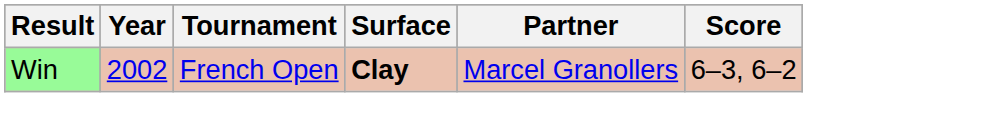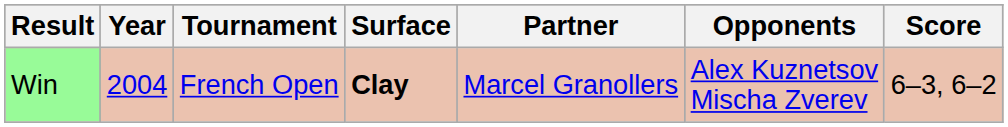 <table class="sortable wikitable">
 <tr>
 <th>Result</th>
 <th>Year</th>
 <th>Tournament</th>
 <th>Surface</th>
 <th>Partner</th>
+<th>Opponents</th>
 <th class="unsortable">Score</th>
 </tr>
 <tr style="background:#ebc2af;">
 <td style="background:#98fb98;">Win</td>
-<td><a href='#'>2002</a></td>
+<td><a href='#'>2004</a></td>
 <td><a href='#'>French Open</a></td>
 <td><strong>Clay</strong></td>
 <td> <a href='#'>Marcel Granollers</a></td>
+<td> <a href='#'>Alex Kuznetsov</a> <br>  <a href='#'>Mischa Zverev</a></td>
 <td>6–3, 6–2</td>
 </tr>
 </table>
